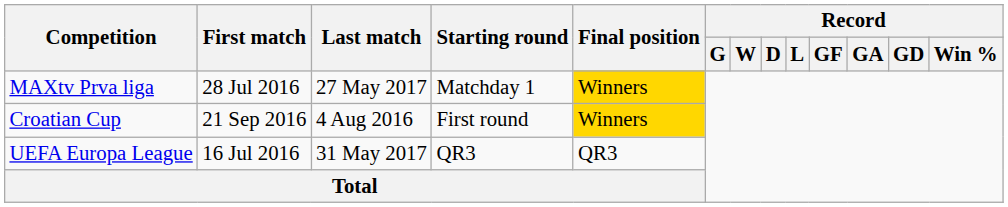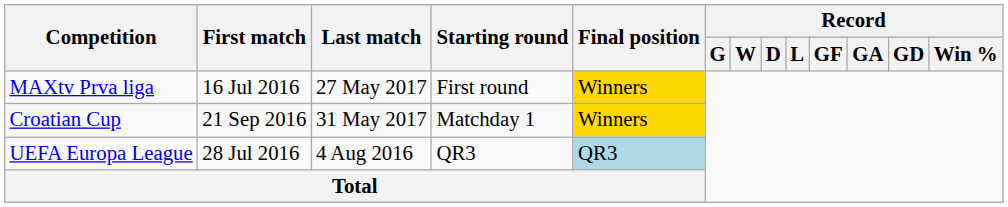 <table class="wikitable" style="text-align: center">
 <tr>
 <th rowspan="2">Competition</th>
 <th rowspan="2">First match</th>
 <th rowspan="2">Last match</th>
 <th rowspan="2">Starting round</th>
 <th rowspan="2">Final position</th>
 <th colspan="8">Record</th>
 </tr>
 <tr>
 <th>G</th>
 <th>W</th>
 <th>D</th>
 <th>L</th>
 <th>GF</th>
 <th>GA</th>
 <th>GD</th>
 <th>Win %</th>
 </tr>
 <tr>
 <td align=left><a href='#'>MAXtv Prva liga</a></td>
-<td align=left>28 Jul 2016</td>
+<td align=left>16 Jul 2016</td>
 <td align=left>27 May 2017</td>
-<td align=left>Matchday 1</td>
+<td align=left>First round</td>
 <td align=left bgcolor=Gold>Winners<br></td>
 </tr>
 <tr>
 <td align=left><a href='#'>Croatian Cup</a></td>
 <td align=left>21 Sep 2016</td>
-<td align=left>4 Aug 2016</td>
-<td align=left>First round</td>
+<td align=left>31 May 2017</td>
+<td align=left>Matchday 1</td>
 <td align=left bgcolor=Gold>Winners<br></td>
 </tr>
 <tr>
 <td align=left><a href='#'>UEFA Europa League</a></td>
-<td align=left>16 Jul 2016</td>
-<td align=left>31 May 2017</td>
+<td align=left>28 Jul 2016</td>
+<td align=left>4 Aug 2016</td>
 <td align=left>QR3</td>
-<td align=left>QR3<br></td>
+<td align=left style="background: lightblue;">QR3<br></td>
 </tr>
 <tr>
 <th colspan="5">Total<br></th>
 </tr>
 </table>
